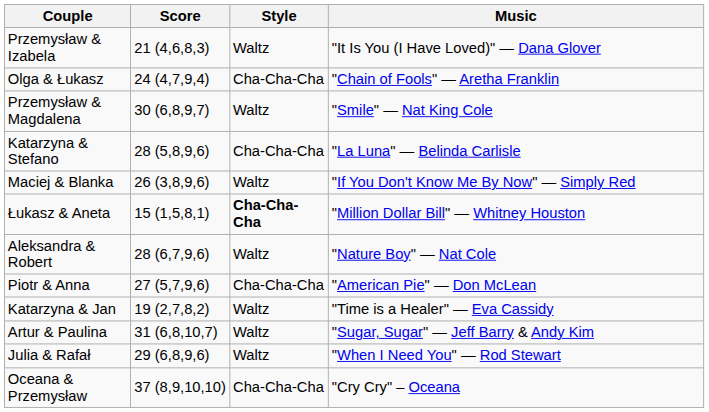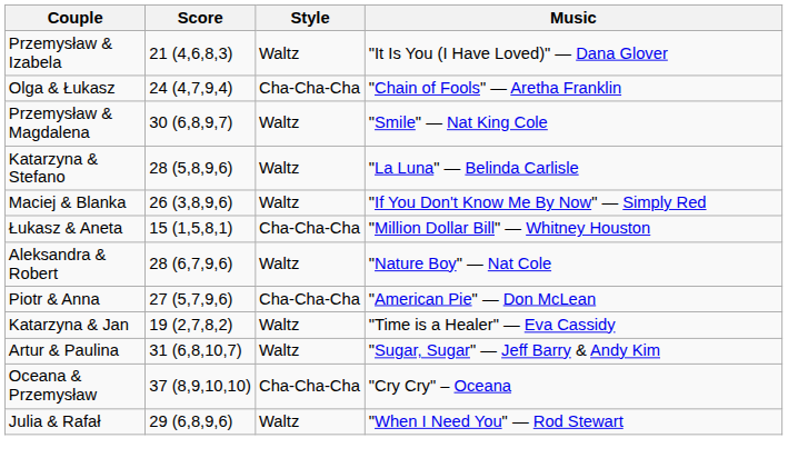 <table class="wikitable">
 <tr>
 <th style="width:130px;">Couple</th>
 <th style="width:100px;">Score</th>
 <th style="width:100px;">Style</th>
 <th style="width:400px;">Music</th>
 </tr>
 <tr>
 <td>Przemysław & Izabela</td>
 <td>21 (4,6,8,3)</td>
 <td>Waltz</td>
 <td>"It Is You (I Have Loved)" — <a href='#'>Dana Glover</a></td>
 </tr>
 <tr>
 <td>Olga & Łukasz</td>
 <td>24 (4,7,9,4)</td>
 <td>Cha-Cha-Cha</td>
 <td>"<a href='#'>Chain of Fools</a>" — <a href='#'>Aretha Franklin</a></td>
 </tr>
 <tr>
 <td>Przemysław & Magdalena</td>
 <td>30 (6,8,9,7)</td>
 <td>Waltz</td>
 <td>"<a href='#'>Smile</a>" — <a href='#'>Nat King Cole</a></td>
 </tr>
 <tr>
 <td>Katarzyna & Stefano</td>
 <td>28 (5,8,9,6)</td>
-<td>Cha-Cha-Cha</td>
+<td>Waltz</td>
 <td>"<a href='#'>La Luna</a>" — <a href='#'>Belinda Carlisle</a></td>
 </tr>
 <tr>
 <td>Maciej & Blanka</td>
 <td>26 (3,8,9,6)</td>
 <td>Waltz</td>
 <td>"<a href='#'>If You Don't Know Me By Now</a>" — <a href='#'>Simply Red</a></td>
 </tr>
 <tr>
 <td>Łukasz & Aneta</td>
 <td>15 (1,5,8,1)</td>
-<td><strong>Cha-Cha-Cha</strong></td>
+<td>Cha-Cha-Cha</td>
 <td>"<a href='#'>Million Dollar Bill</a>" — <a href='#'>Whitney Houston</a></td>
 </tr>
 <tr>
 <td>Aleksandra & Robert</td>
 <td>28 (6,7,9,6)</td>
 <td>Waltz</td>
 <td>"<a href='#'>Nature Boy</a>" — <a href='#'>Nat Cole</a></td>
 </tr>
 <tr>
 <td>Piotr & Anna</td>
 <td>27 (5,7,9,6)</td>
 <td>Cha-Cha-Cha</td>
 <td>"<a href='#'>American Pie</a>" — <a href='#'>Don McLean</a></td>
 </tr>
 <tr>
 <td>Katarzyna & Jan</td>
 <td>19 (2,7,8,2)</td>
 <td>Waltz</td>
 <td>"Time is a Healer" — <a href='#'>Eva Cassidy</a></td>
 </tr>
 <tr>
 <td>Artur & Paulina</td>
 <td>31 (6,8,10,7)</td>
 <td>Waltz</td>
 <td>"<a href='#'>Sugar, Sugar</a>" — <a href='#'>Jeff Barry</a> & <a href='#'>Andy Kim</a></td>
 </tr>
 <tr>
+<td>Oceana & Przemysław</td>
+<td>37 (8,9,10,10)</td>
+<td>Cha-Cha-Cha</td>
+<td>"Cry Cry" – <a href='#'>Oceana</a></td>
+</tr>
+<tr>
 <td>Julia & Rafał</td>
 <td>29 (6,8,9,6)</td>
 <td>Waltz</td>
 <td>"<a href='#'>When I Need You</a>" — <a href='#'>Rod Stewart</a></td>
 </tr>
-<tr>
-<td>Oceana & Przemysław</td>
-<td>37 (8,9,10,10)</td>
-<td>Cha-Cha-Cha</td>
-<td>"Cry Cry" – <a href='#'>Oceana</a></td>
-</tr>
 </table>
